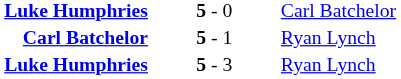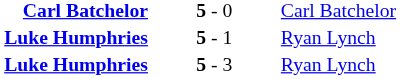 <table style="text-align:center">
 <tr>
 <th width=223></th>
 <th width=100></th>
 <th width=223></th>
 </tr>
 <tr>
-<td align=right><strong><a href='#'>Luke Humphries</a></strong> </td>
+<td align=right><strong><a href='#'>Carl Batchelor</a></strong> </td>
 <td><strong>5</strong> - 0</td>
 <td align=left> <a href='#'>Carl Batchelor</a></td>
 </tr>
 <tr>
-<td align=right><strong><a href='#'>Carl Batchelor</a></strong> </td>
+<td align=right><strong><a href='#'>Luke Humphries</a></strong> </td>
 <td><strong>5</strong> - 1</td>
 <td align=left> <a href='#'>Ryan Lynch</a></td>
 </tr>
 <tr>
 <td align=right><strong><a href='#'>Luke Humphries</a></strong> </td>
 <td><strong>5</strong> - 3</td>
 <td align=left> <a href='#'>Ryan Lynch</a></td>
 </tr>
 </table>
